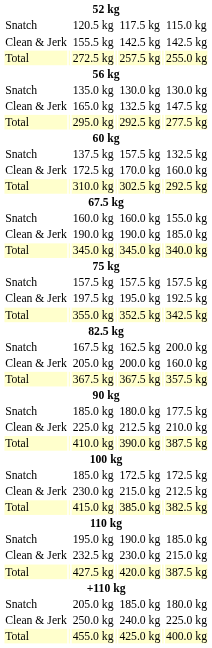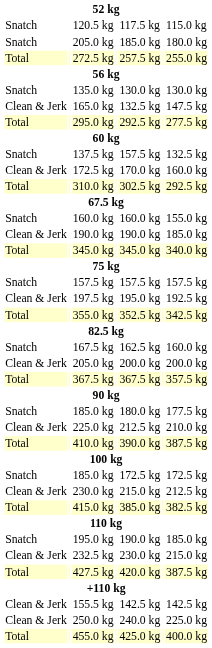 <table>
 <tr>
 <th colspan=7>52 kg</th>
 </tr>
 <tr>
 <td>Snatch</td>
 <td></td>
 <td>120.5 kg<br></td>
 <td></td>
 <td>117.5 kg</td>
 <td></td>
 <td>115.0 kg</td>
 </tr>
 <tr>
-<td>Clean & Jerk</td>
+<td>Snatch</td>
 <td></td>
-<td>155.5 kg<br></td>
+<td>205.0 kg</td>
 <td></td>
-<td>142.5 kg</td>
+<td>185.0 kg</td>
 <td></td>
-<td>142.5 kg</td>
+<td>180.0 kg</td>
 </tr>
 <tr bgcolor=#ffffcc>
 <td>Total</td>
 <td></td>
 <td>272.5 kg</td>
 <td></td>
 <td>257.5 kg</td>
 <td></td>
 <td>255.0 kg</td>
 </tr>
 <tr>
 <th colspan=7>56 kg</th>
 </tr>
 <tr>
 <td>Snatch</td>
 <td></td>
 <td>135.0 kg<br></td>
 <td></td>
 <td>130.0 kg</td>
 <td></td>
 <td>130.0 kg</td>
 </tr>
 <tr>
 <td>Clean & Jerk</td>
 <td></td>
 <td>165.0 kg</td>
 <td></td>
 <td>132.5 kg</td>
 <td></td>
 <td>147.5 kg</td>
 </tr>
 <tr bgcolor=#ffffcc>
 <td>Total</td>
 <td></td>
 <td>295.0 kg</td>
 <td></td>
 <td>292.5 kg</td>
 <td></td>
 <td>277.5 kg</td>
 </tr>
 <tr>
 <th colspan=7>60 kg</th>
 </tr>
 <tr>
 <td>Snatch</td>
 <td></td>
 <td>137.5 kg</td>
 <td></td>
 <td>157.5 kg</td>
 <td></td>
 <td>132.5 kg</td>
 </tr>
 <tr>
 <td>Clean & Jerk</td>
 <td></td>
 <td>172.5 kg</td>
 <td></td>
 <td>170.0 kg</td>
 <td></td>
 <td>160.0 kg</td>
 </tr>
 <tr bgcolor=#ffffcc>
 <td>Total</td>
 <td></td>
 <td>310.0 kg</td>
 <td></td>
 <td>302.5 kg</td>
 <td></td>
 <td>292.5 kg</td>
 </tr>
 <tr>
 <th colspan=7>67.5 kg</th>
 </tr>
 <tr>
 <td>Snatch</td>
 <td></td>
 <td>160.0 kg</td>
 <td></td>
 <td>160.0 kg</td>
 <td></td>
 <td>155.0 kg</td>
 </tr>
 <tr>
 <td>Clean & Jerk</td>
 <td></td>
 <td>190.0 kg</td>
 <td></td>
 <td>190.0 kg</td>
 <td></td>
 <td>185.0 kg</td>
 </tr>
 <tr bgcolor=#ffffcc>
 <td>Total</td>
 <td></td>
 <td>345.0 kg</td>
 <td></td>
 <td>345.0 kg</td>
 <td></td>
 <td>340.0 kg</td>
 </tr>
 <tr>
 <th colspan=7>75 kg</th>
 </tr>
 <tr>
 <td>Snatch</td>
 <td></td>
 <td>157.5 kg</td>
 <td></td>
 <td>157.5 kg</td>
 <td></td>
 <td>157.5 kg</td>
 </tr>
 <tr>
 <td>Clean & Jerk</td>
 <td></td>
 <td>197.5 kg</td>
 <td></td>
 <td>195.0 kg</td>
 <td></td>
 <td>192.5 kg</td>
 </tr>
 <tr bgcolor=#ffffcc>
 <td>Total</td>
 <td></td>
 <td>355.0 kg</td>
 <td></td>
 <td>352.5 kg</td>
 <td></td>
 <td>342.5 kg</td>
 </tr>
 <tr>
 <th colspan=7>82.5 kg</th>
 </tr>
 <tr>
 <td>Snatch</td>
 <td></td>
 <td>167.5 kg</td>
 <td></td>
 <td>162.5 kg</td>
 <td></td>
-<td>200.0 kg</td>
+<td>160.0 kg</td>
 </tr>
 <tr>
 <td>Clean & Jerk</td>
 <td></td>
 <td>205.0 kg</td>
 <td></td>
 <td>200.0 kg</td>
 <td></td>
-<td>160.0 kg</td>
+<td>200.0 kg</td>
 </tr>
 <tr bgcolor=#ffffcc>
 <td>Total</td>
 <td></td>
 <td>367.5 kg</td>
 <td></td>
 <td>367.5 kg</td>
 <td></td>
 <td>357.5 kg</td>
 </tr>
 <tr>
 <th colspan=7>90 kg</th>
 </tr>
 <tr>
 <td>Snatch</td>
 <td></td>
 <td>185.0 kg</td>
 <td></td>
 <td>180.0 kg</td>
 <td></td>
 <td>177.5 kg</td>
 </tr>
 <tr>
 <td>Clean & Jerk</td>
 <td></td>
 <td>225.0 kg</td>
 <td></td>
 <td>212.5 kg</td>
 <td></td>
 <td>210.0 kg</td>
 </tr>
 <tr bgcolor=#ffffcc>
 <td>Total</td>
 <td></td>
 <td>410.0 kg</td>
 <td></td>
 <td>390.0 kg</td>
 <td></td>
 <td>387.5 kg</td>
 </tr>
 <tr>
 <th colspan=7>100 kg</th>
 </tr>
 <tr>
 <td>Snatch</td>
 <td></td>
 <td>185.0 kg</td>
 <td></td>
 <td>172.5 kg</td>
 <td></td>
 <td>172.5 kg</td>
 </tr>
 <tr>
 <td>Clean & Jerk</td>
 <td></td>
 <td>230.0 kg</td>
 <td></td>
 <td>215.0 kg</td>
 <td></td>
 <td>212.5 kg</td>
 </tr>
 <tr bgcolor=#ffffcc>
 <td>Total</td>
 <td></td>
 <td>415.0 kg</td>
 <td></td>
 <td>385.0 kg</td>
 <td></td>
 <td>382.5 kg</td>
 </tr>
 <tr>
 <th colspan=7>110 kg</th>
 </tr>
 <tr>
 <td>Snatch</td>
 <td></td>
 <td>195.0 kg</td>
 <td></td>
 <td>190.0 kg</td>
 <td></td>
 <td>185.0 kg</td>
 </tr>
 <tr>
 <td>Clean & Jerk</td>
 <td></td>
 <td>232.5 kg</td>
 <td></td>
 <td>230.0 kg</td>
 <td></td>
 <td>215.0 kg</td>
 </tr>
 <tr bgcolor=#ffffcc>
 <td>Total</td>
 <td></td>
 <td>427.5 kg</td>
 <td></td>
 <td>420.0 kg</td>
 <td></td>
 <td>387.5 kg</td>
 </tr>
 <tr>
 <th colspan=7>+110 kg</th>
 </tr>
 <tr>
-<td>Snatch</td>
+<td>Clean & Jerk</td>
 <td></td>
-<td>205.0 kg</td>
+<td>155.5 kg<br></td>
 <td></td>
-<td>185.0 kg</td>
+<td>142.5 kg</td>
 <td></td>
-<td>180.0 kg</td>
+<td>142.5 kg</td>
 </tr>
 <tr>
 <td>Clean & Jerk</td>
 <td></td>
 <td>250.0 kg</td>
 <td></td>
 <td>240.0 kg</td>
 <td></td>
 <td>225.0 kg</td>
 </tr>
 <tr bgcolor=#ffffcc>
 <td>Total</td>
 <td></td>
 <td>455.0 kg</td>
 <td></td>
 <td>425.0 kg</td>
 <td></td>
 <td>400.0 kg</td>
 </tr>
 </table>
